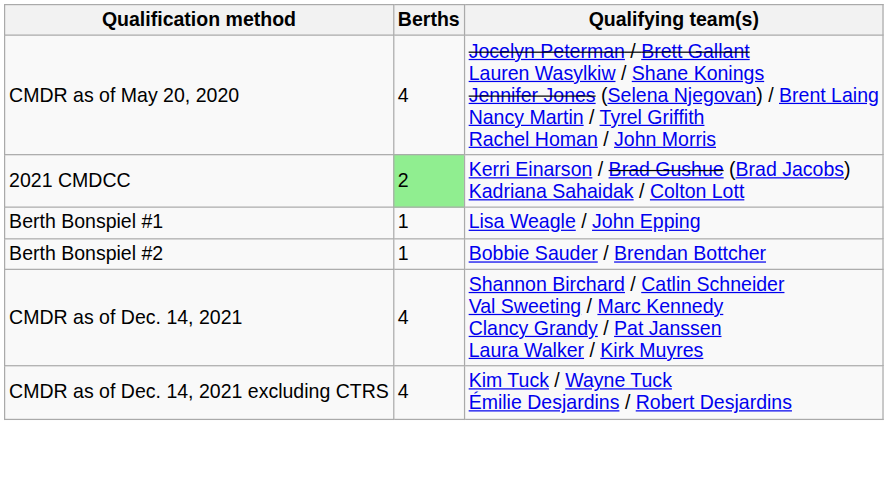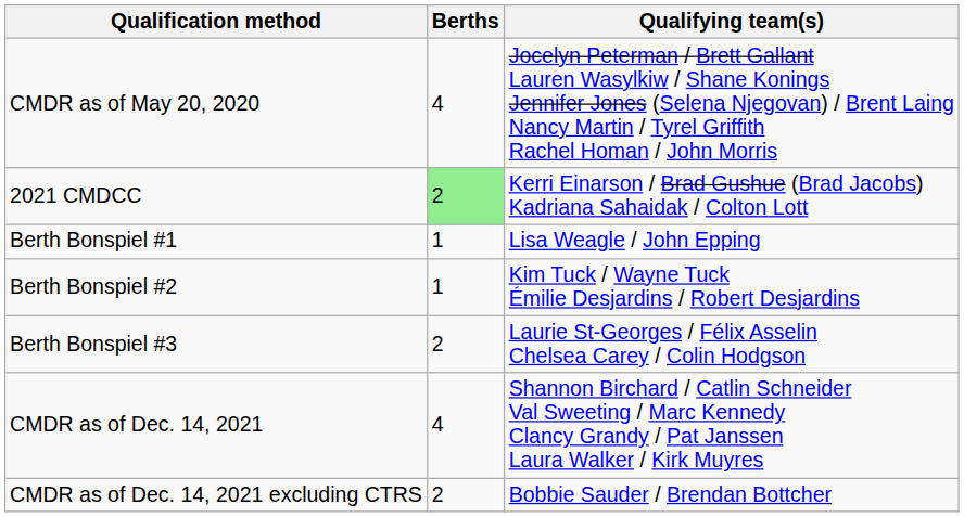 <table class="wikitable">
 <tr>
 <th scope="col">Qualification method</th>
 <th scope="col">Berths</th>
 <th scope="col">Qualifying team(s)</th>
 </tr>
 <tr>
 <td>CMDR as of May 20, 2020</td>
 <td>4</td>
 <td><s><a href='#'>Jocelyn Peterman</a> / <a href='#'>Brett Gallant</a></s> <br> <a href='#'>Lauren Wasylkiw</a> / <a href='#'>Shane Konings</a> <br> <s><a href='#'>Jennifer Jones</a></s> (<a href='#'>Selena Njegovan</a>) / <a href='#'>Brent Laing</a> <br> <a href='#'>Nancy Martin</a> / <a href='#'>Tyrel Griffith</a> <br> <a href='#'>Rachel Homan</a> / <a href='#'>John Morris</a></td>
 </tr>
 <tr>
 <td>2021 CMDCC</td>
 <td style="background: lightgreen;">2</td>
 <td><a href='#'>Kerri Einarson</a> / <s><a href='#'>Brad Gushue</a></s> (<a href='#'>Brad Jacobs</a>) <br> <a href='#'>Kadriana Sahaidak</a> / <a href='#'>Colton Lott</a></td>
 </tr>
 <tr>
 <td>Berth Bonspiel #1</td>
 <td>1</td>
 <td><a href='#'>Lisa Weagle</a> / <a href='#'>John Epping</a></td>
 </tr>
 <tr>
 <td>Berth Bonspiel #2</td>
 <td>1</td>
-<td><a href='#'>Bobbie Sauder</a> / <a href='#'>Brendan Bottcher</a></td>
+<td><a href='#'>Kim Tuck</a> / <a href='#'>Wayne Tuck</a> <br> <a href='#'>Émilie Desjardins</a> / <a href='#'>Robert Desjardins</a></td>
+</tr>
+<tr>
+<td>Berth Bonspiel #3</td>
+<td>2</td>
+<td><a href='#'>Laurie St-Georges</a> / <a href='#'>Félix Asselin</a> <br> <a href='#'>Chelsea Carey</a> / <a href='#'>Colin Hodgson</a></td>
 </tr>
 <tr>
 <td>CMDR as of Dec. 14, 2021</td>
 <td>4</td>
 <td><a href='#'>Shannon Birchard</a> / <a href='#'>Catlin Schneider</a> <br> <a href='#'>Val Sweeting</a> / <a href='#'>Marc Kennedy</a> <br> <a href='#'>Clancy Grandy</a> / <a href='#'>Pat Janssen</a> <br> <a href='#'>Laura Walker</a> / <a href='#'>Kirk Muyres</a></td>
 </tr>
 <tr>
 <td>CMDR as of Dec. 14, 2021 excluding CTRS</td>
-<td>4</td>
-<td><a href='#'>Kim Tuck</a> / <a href='#'>Wayne Tuck</a> <br> <a href='#'>Émilie Desjardins</a> / <a href='#'>Robert Desjardins</a></td>
+<td>2</td>
+<td><a href='#'>Bobbie Sauder</a> / <a href='#'>Brendan Bottcher</a></td>
 </tr>
 </table>
